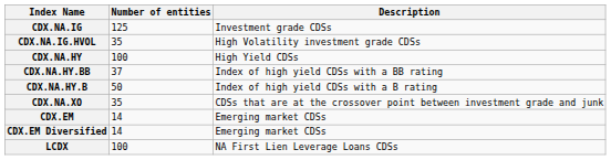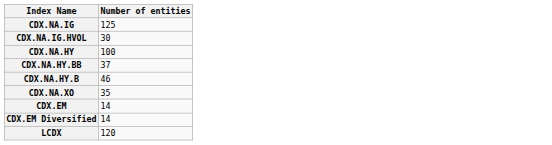 <table class="wikitable">
 <tr>
 <th>Index Name</th>
 <th>Number of entities</th>
-<th>Description</th>
 </tr>
 <tr>
 <th>CDX.NA.IG</th>
 <td>125</td>
-<td>Investment grade CDSs</td>
 </tr>
 <tr>
 <th>CDX.NA.IG.HVOL</th>
-<td>35</td>
-<td>High Volatility investment grade CDSs</td>
+<td>30</td>
 </tr>
 <tr>
 <th>CDX.NA.HY</th>
 <td>100</td>
-<td>High Yield CDSs</td>
 </tr>
 <tr>
 <th>CDX.NA.HY.BB</th>
 <td>37</td>
-<td>Index of high yield CDSs with a BB rating</td>
 </tr>
 <tr>
 <th>CDX.NA.HY.B</th>
-<td>50</td>
-<td>Index of high yield CDSs with a B rating</td>
+<td>46</td>
 </tr>
 <tr>
 <th>CDX.NA.XO</th>
 <td>35</td>
-<td>CDSs that are at the crossover point between investment grade and junk</td>
 </tr>
 <tr>
 <th>CDX.EM</th>
 <td>14</td>
-<td>Emerging market CDSs</td>
 </tr>
 <tr>
 <th>CDX.EM Diversified</th>
 <td>14</td>
-<td>Emerging market CDSs</td>
 </tr>
 <tr>
 <th>LCDX</th>
-<td>100</td>
-<td>NA First Lien Leverage Loans CDSs</td>
+<td>120</td>
 </tr>
 </table>
